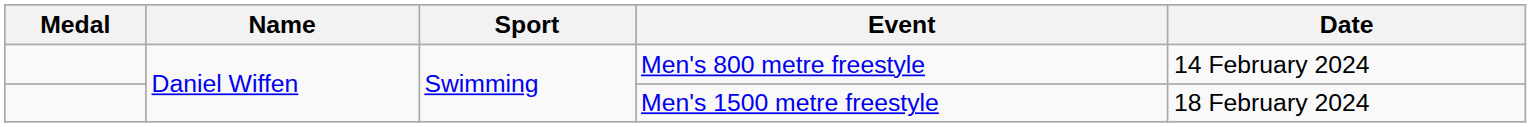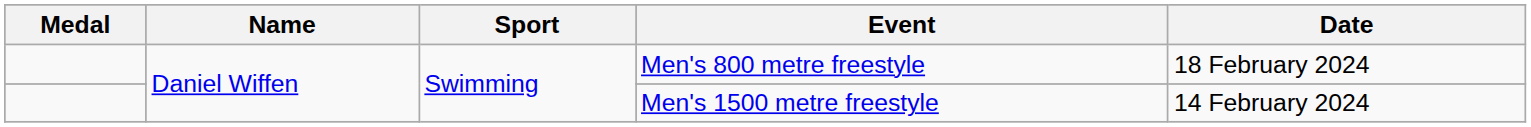 <table class="wikitable sortable" style="font-size:90%; width:70%;">
 <tr>
 <th>Medal</th>
 <th>Name</th>
 <th>Sport</th>
 <th>Event</th>
 <th>Date</th>
 </tr>
 <tr>
 <td></td>
 <td rowspan=2><a href='#'>Daniel Wiffen</a></td>
 <td rowspan=2><a href='#'>Swimming</a></td>
 <td><a href='#'>Men's 800 metre freestyle</a></td>
-<td>14 February 2024</td>
+<td>18 February 2024</td>
 </tr>
 <tr>
 <td></td>
 <td><a href='#'>Men's 1500 metre freestyle</a></td>
-<td>18 February 2024</td>
+<td>14 February 2024</td>
 </tr>
 </table>
